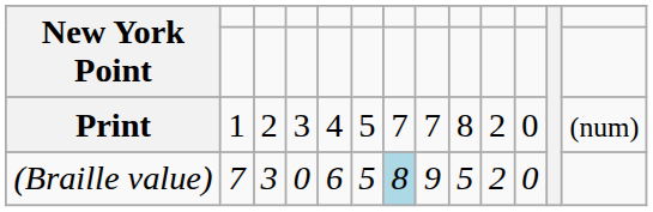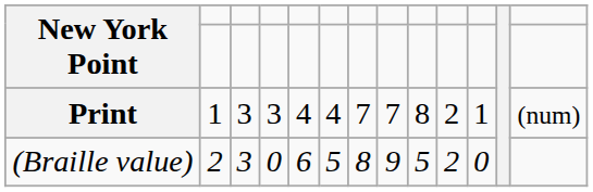 <table class=wikitable>
 <tr align=center>
 <th rowspan=2>New York <br>Point</th>
 <td></td>
 <td></td>
 <td></td>
 <td></td>
 <td></td>
 <td></td>
 <td></td>
 <td></td>
 <td></td>
 <td></td>
 <th rowspan=4></th>
 <td></td>
 </tr>
 <tr valign=top align=center>
 <td></td>
 <td></td>
 <td></td>
 <td></td>
 <td></td>
 <td></td>
 <td></td>
 <td></td>
 <td></td>
 <td></td>
 <td> <span></span> </td>
 </tr>
 <tr align=center>
 <th>Print</th>
 <td>1</td>
-<td>2</td>
+<td>3</td>
 <td>3</td>
 <td>4</td>
-<td>5</td>
+<td>4</td>
 <td>7</td>
 <td>7</td>
 <td>8</td>
 <td>2</td>
-<td>0</td>
+<td>1</td>
 <td><small>(num)</small></td>
 </tr>
 <tr>
 <td><em>(Braille value)</em></td>
-<td><em>7</em></td>
+<td><em>2</em></td>
 <td><em>3</em></td>
 <td><em>0</em></td>
 <td><em>6</em></td>
 <td><em>5</em></td>
-<td style="background: lightblue;"><em>8</em></td>
+<td><em>8</em></td>
 <td><em>9</em></td>
 <td><em>5</em></td>
 <td><em>2</em></td>
 <td><em>0</em></td>
 <td></td>
 </tr>
 </table>
